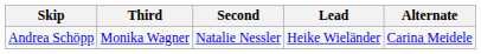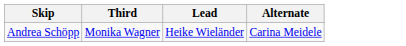 <table class="wikitable">
 <tr>
 <th>Skip</th>
 <th>Third</th>
-<th>Second</th>
 <th>Lead</th>
 <th>Alternate</th>
 </tr>
 <tr>
 <td><a href='#'>Andrea Schöpp</a></td>
 <td><a href='#'>Monika Wagner</a></td>
-<td><a href='#'>Natalie Nessler</a></td>
 <td><a href='#'>Heike Wieländer</a></td>
 <td><a href='#'>Carina Meidele</a></td>
 </tr>
 </table>
